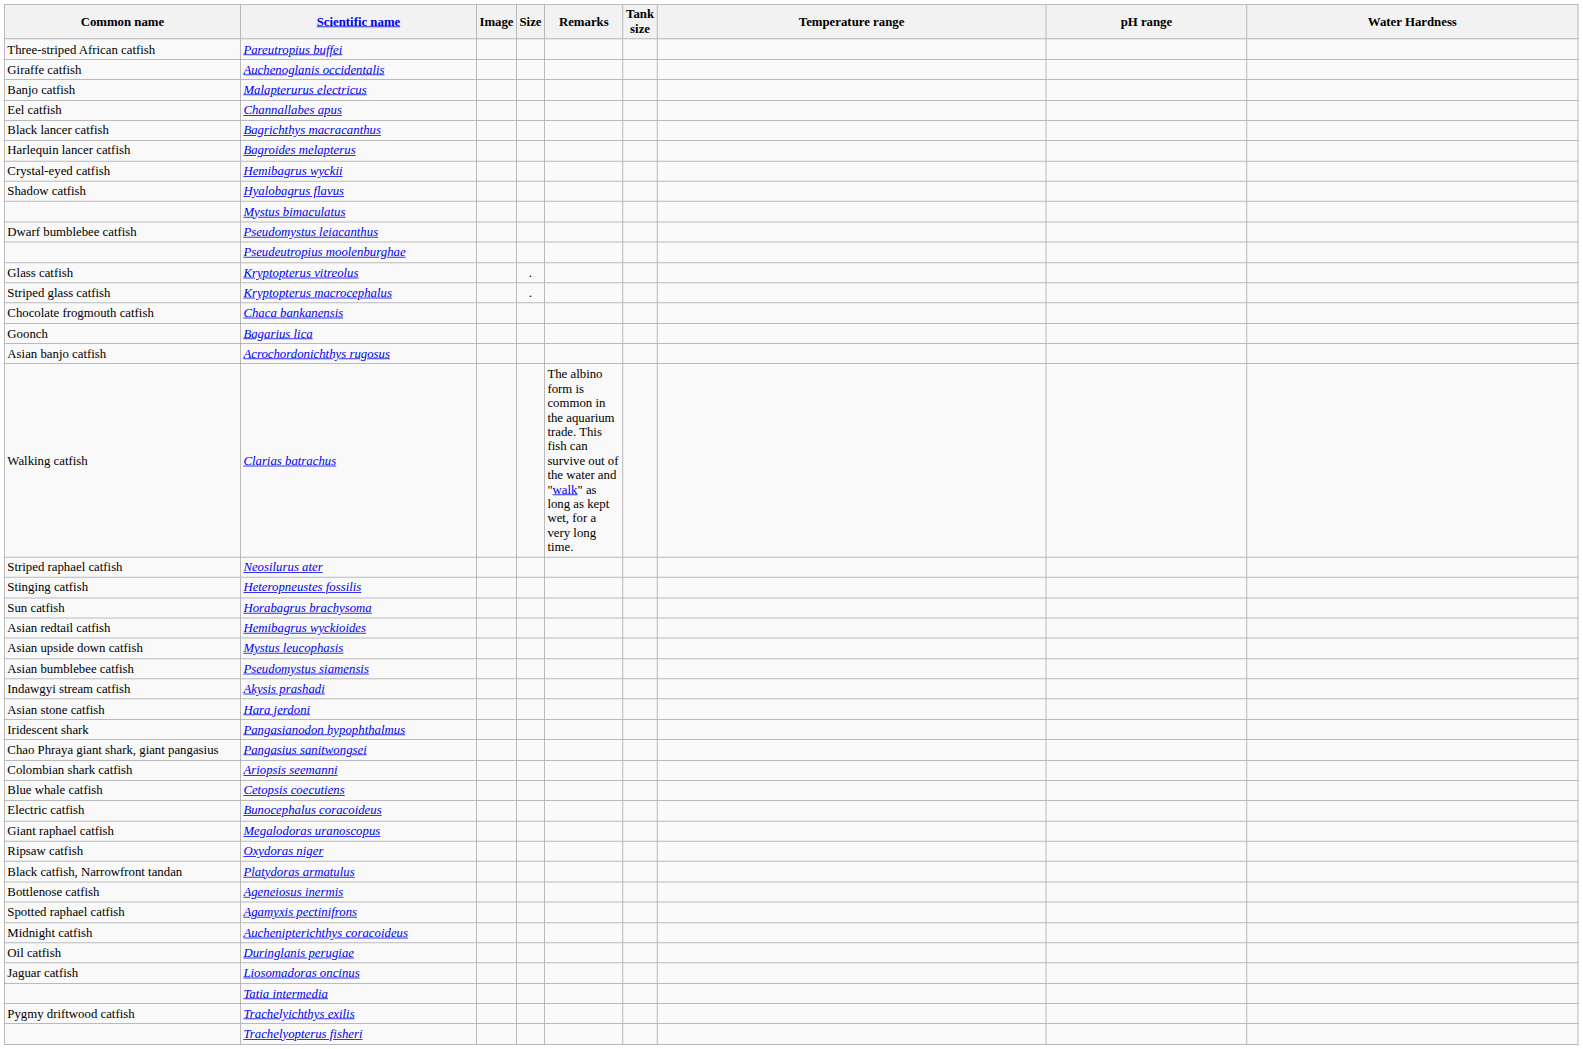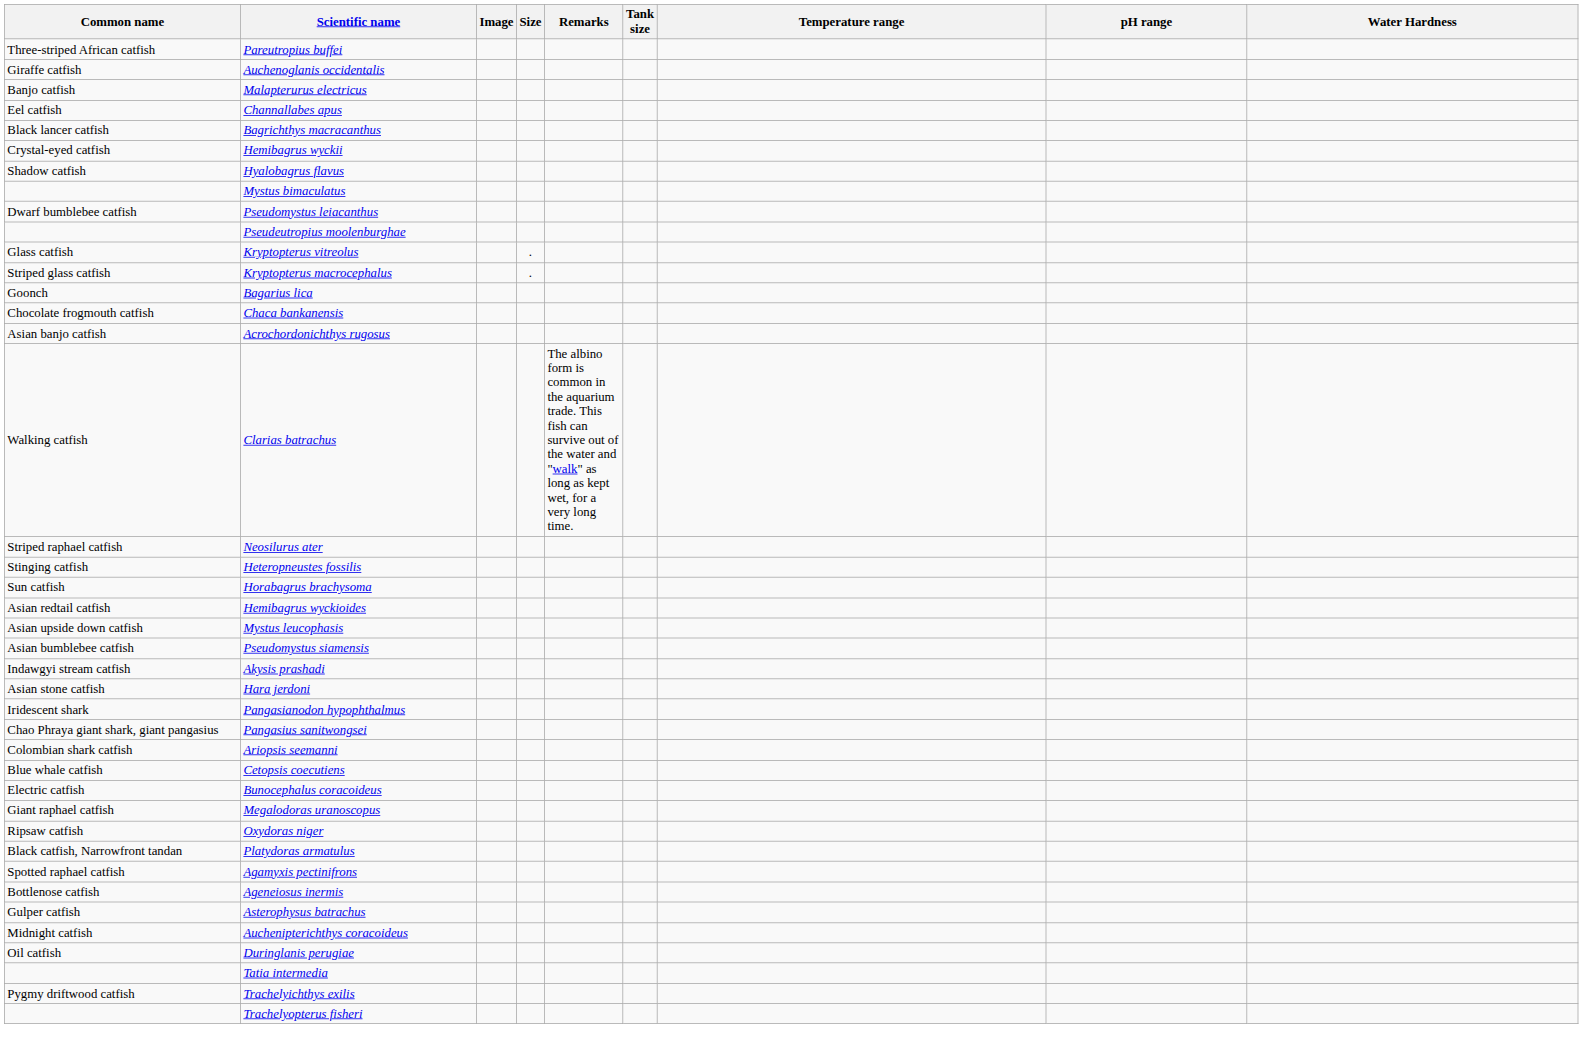 <table class="wikitable sortable">
 <tr>
 <th width="15%">Common name</th>
 <th width="15%"><a href='#'>Scientific name</a></th>
 <th width="1%">Image</th>
 <th width="1%">Size</th>
 <th width="5%">Remarks</th>
 <th width="1%">Tank size</th>
 <th class="unsortable">Temperature range</th>
 <th class="unsortable">pH range</th>
 <th>Water Hardness</th>
 </tr>
 <tr>
 <td>Three-striped African catfish</td>
 <td><em><a href='#'>Pareutropius buffei</a></em></td>
 <td></td>
 <td align="center"></td>
 <td></td>
 <td></td>
 <td></td>
 <td></td>
 <td></td>
 </tr>
 <tr>
 <td>Giraffe catfish</td>
 <td><em><a href='#'>Auchenoglanis occidentalis</a></em></td>
 <td></td>
 <td align="center"></td>
 <td></td>
 <td></td>
 <td></td>
 <td></td>
 <td></td>
 </tr>
 <tr>
 <td>Banjo catfish</td>
 <td><em><a href='#'>Malapterurus electricus</a></em></td>
 <td></td>
 <td align="center"></td>
 <td></td>
 <td></td>
 <td></td>
 <td></td>
 <td></td>
 </tr>
 <tr>
 <td>Eel catfish</td>
 <td><em><a href='#'>Channallabes apus</a></em></td>
 <td></td>
 <td align="center"></td>
 <td></td>
 <td></td>
 <td></td>
 <td></td>
 <td></td>
 </tr>
 <tr>
 <td>Black lancer catfish</td>
 <td><em><a href='#'>Bagrichthys macracanthus</a></em></td>
-<td></td>
-<td align="center"></td>
-<td></td>
-<td></td>
-<td></td>
-<td></td>
-<td></td>
-</tr>
-<tr>
-<td>Harlequin lancer catfish</td>
-<td><em><a href='#'>Bagroides melapterus</a></em></td>
 <td></td>
 <td align="center"></td>
 <td></td>
 <td></td>
 <td></td>
 <td></td>
 <td></td>
 </tr>
 <tr>
 <td>Crystal-eyed catfish</td>
 <td><em><a href='#'>Hemibagrus wyckii</a></em></td>
 <td></td>
 <td align="center"></td>
 <td></td>
 <td></td>
 <td></td>
 <td></td>
 <td></td>
 </tr>
 <tr>
 <td>Shadow catfish</td>
 <td><em><a href='#'>Hyalobagrus flavus</a></em></td>
 <td align="center"></td>
 <td align="center"></td>
 <td></td>
 <td></td>
 <td></td>
 <td></td>
 <td></td>
 </tr>
 <tr>
 <td></td>
 <td><em><a href='#'>Mystus bimaculatus</a></em></td>
 <td align="center"></td>
 <td align="center"></td>
 <td></td>
 <td></td>
 <td></td>
 <td></td>
 <td></td>
 </tr>
 <tr>
 <td>Dwarf bumblebee catfish</td>
 <td><em><a href='#'>Pseudomystus leiacanthus</a></em></td>
 <td align="center"></td>
 <td align="center"></td>
 <td></td>
 <td></td>
 <td></td>
 <td></td>
 <td></td>
 </tr>
 <tr>
 <td></td>
 <td><em><a href='#'>Pseudeutropius moolenburghae</a></em></td>
 <td align="center"></td>
 <td align="center"></td>
 <td></td>
 <td></td>
 <td></td>
 <td></td>
 <td></td>
 </tr>
 <tr>
 <td>Glass catfish</td>
 <td><em><a href='#'>Kryptopterus vitreolus</a></em></td>
 <td align="center"></td>
 <td align="center">.</td>
 <td></td>
 <td></td>
 <td></td>
 <td></td>
 <td></td>
 </tr>
 <tr>
 <td>Striped glass catfish</td>
 <td><em><a href='#'>Kryptopterus macrocephalus</a></em></td>
 <td></td>
 <td align="center">.</td>
 <td></td>
 <td></td>
 <td></td>
 <td></td>
 <td></td>
 </tr>
 <tr>
-<td>Chocolate frogmouth catfish</td>
-<td><em><a href='#'>Chaca bankanensis</a></em></td>
+<td>Goonch</td>
+<td><em><a href='#'>Bagarius lica</a></em></td>
 <td align="center"></td>
 <td align="center"></td>
 <td></td>
 <td></td>
 <td></td>
 <td></td>
 <td></td>
 </tr>
 <tr>
-<td>Goonch</td>
-<td><em><a href='#'>Bagarius lica</a></em></td>
+<td>Chocolate frogmouth catfish</td>
+<td><em><a href='#'>Chaca bankanensis</a></em></td>
 <td align="center"></td>
 <td align="center"></td>
 <td></td>
 <td></td>
 <td></td>
 <td></td>
 <td></td>
 </tr>
 <tr>
 <td>Asian banjo catfish</td>
 <td><em><a href='#'>Acrochordonichthys rugosus</a></em></td>
 <td align="center"></td>
 <td align="center"></td>
 <td></td>
 <td></td>
 <td></td>
 <td></td>
 <td></td>
 </tr>
 <tr>
 <td>Walking catfish</td>
 <td><em><a href='#'>Clarias batrachus</a></em></td>
 <td align="center"></td>
 <td align="center"></td>
 <td>The albino form is common in the aquarium trade. This fish can survive out of the water and "<a href='#'>walk</a>" as long as kept wet, for a very long time.</td>
 <td></td>
 <td></td>
 <td></td>
 <td></td>
 </tr>
 <tr>
 <td>Striped raphael catfish</td>
 <td><em><a href='#'>Neosilurus ater</a></em></td>
 <td align="center"></td>
 <td align="center"></td>
 <td></td>
 <td></td>
 <td></td>
 <td></td>
 <td></td>
 </tr>
 <tr>
 <td>Stinging catfish</td>
 <td><em><a href='#'>Heteropneustes fossilis</a></em></td>
 <td align="center"></td>
 <td align="center"></td>
 <td></td>
 <td></td>
 <td></td>
 <td></td>
 <td></td>
 </tr>
 <tr>
 <td>Sun catfish</td>
 <td><em><a href='#'>Horabagrus brachysoma</a></em></td>
 <td align="center"></td>
 <td align="center"></td>
 <td></td>
 <td></td>
 <td></td>
 <td></td>
 <td></td>
 </tr>
 <tr>
 <td>Asian redtail catfish</td>
 <td><em><a href='#'>Hemibagrus wyckioides</a></em></td>
 <td></td>
 <td align="center"></td>
 <td></td>
 <td></td>
 <td></td>
 <td></td>
 <td></td>
 </tr>
 <tr>
 <td>Asian upside down catfish</td>
 <td><em><a href='#'>Mystus leucophasis</a></em></td>
 <td align="center"></td>
 <td align="center"></td>
 <td></td>
 <td></td>
 <td></td>
 <td></td>
 <td></td>
 </tr>
 <tr>
 <td>Asian bumblebee catfish</td>
 <td><em><a href='#'>Pseudomystus siamensis</a></em></td>
 <td align="center"></td>
 <td align="center"></td>
 <td></td>
 <td></td>
 <td></td>
 <td></td>
 <td></td>
 </tr>
 <tr>
 <td>Indawgyi stream catfish</td>
 <td><em><a href='#'>Akysis prashadi</a></em></td>
 <td align="center"></td>
 <td align="center"></td>
 <td></td>
 <td></td>
 <td></td>
 <td></td>
 <td></td>
 </tr>
 <tr>
 <td>Asian stone catfish</td>
 <td><em><a href='#'>Hara jerdoni</a></em></td>
 <td align="center"></td>
 <td align="center"></td>
 <td></td>
 <td></td>
 <td></td>
 <td></td>
 <td></td>
 </tr>
 <tr>
 <td>Iridescent shark</td>
 <td><em><a href='#'>Pangasianodon hypophthalmus</a></em></td>
 <td align="center"></td>
 <td align="center"></td>
 <td></td>
 <td></td>
 <td></td>
 <td></td>
 <td></td>
 </tr>
 <tr>
 <td>Chao Phraya giant shark, giant pangasius</td>
 <td><em><a href='#'>Pangasius sanitwongsei</a></em></td>
 <td></td>
 <td align="center"></td>
 <td></td>
 <td></td>
 <td></td>
 <td></td>
 <td></td>
 </tr>
 <tr>
 <td>Colombian shark catfish</td>
 <td><em><a href='#'>Ariopsis seemanni</a></em></td>
 <td align="center"></td>
 <td align="center"></td>
 <td></td>
 <td></td>
 <td></td>
 <td></td>
 <td></td>
 </tr>
 <tr>
 <td>Blue whale catfish</td>
 <td><em><a href='#'>Cetopsis coecutiens</a></em></td>
 <td align="center"></td>
 <td align="center"></td>
 <td></td>
 <td></td>
 <td></td>
 <td></td>
 <td></td>
 </tr>
 <tr>
 <td>Electric catfish</td>
 <td><em><a href='#'>Bunocephalus coracoideus</a></em></td>
 <td align="center"></td>
 <td align="center"></td>
 <td></td>
 <td></td>
 <td></td>
 <td></td>
 <td></td>
 </tr>
 <tr>
 <td>Giant raphael catfish</td>
 <td><em><a href='#'>Megalodoras uranoscopus</a></em></td>
 <td align="center"></td>
 <td align="center"></td>
 <td></td>
 <td></td>
 <td></td>
 <td></td>
 <td></td>
 </tr>
 <tr>
 <td>Ripsaw catfish</td>
 <td><em><a href='#'>Oxydoras niger</a></em></td>
 <td align="center"></td>
 <td align="center"></td>
 <td></td>
 <td></td>
 <td></td>
 <td></td>
 <td></td>
 </tr>
 <tr>
 <td>Black catfish, Narrowfront tandan</td>
 <td><em><a href='#'>Platydoras armatulus</a></em></td>
 <td align="center"></td>
 <td align="center"></td>
 <td></td>
 <td></td>
 <td></td>
 <td></td>
 <td></td>
 </tr>
 <tr>
+<td>Spotted raphael catfish</td>
+<td><em><a href='#'>Agamyxis pectinifrons</a></em></td>
+<td align="center"></td>
+<td align="center"></td>
+<td></td>
+<td></td>
+<td></td>
+<td></td>
+<td></td>
+</tr>
+<tr>
 <td>Bottlenose catfish</td>
 <td><em><a href='#'>Ageneiosus inermis</a></em></td>
 <td align="center"></td>
 <td align="center"></td>
 <td></td>
 <td></td>
 <td></td>
 <td></td>
 <td></td>
 </tr>
 <tr>
-<td>Spotted raphael catfish</td>
-<td><em><a href='#'>Agamyxis pectinifrons</a></em></td>
+<td>Gulper catfish</td>
+<td><em><a href='#'>Asterophysus batrachus</a></em></td>
 <td align="center"></td>
 <td align="center"></td>
 <td></td>
 <td></td>
 <td></td>
 <td></td>
 <td></td>
 </tr>
 <tr>
 <td>Midnight catfish</td>
 <td><em><a href='#'>Auchenipterichthys coracoideus</a></em></td>
 <td align="center"></td>
 <td align="center"></td>
 <td></td>
 <td></td>
 <td></td>
 <td></td>
 <td></td>
 </tr>
 <tr>
 <td>Oil catfish</td>
 <td><em><a href='#'>Duringlanis perugiae</a></em></td>
-<td align="center"></td>
-<td align="center"></td>
-<td></td>
-<td></td>
-<td></td>
-<td></td>
-<td></td>
-</tr>
-<tr>
-<td>Jaguar catfish</td>
-<td><em><a href='#'>Liosomadoras oncinus</a></em></td>
 <td align="center"></td>
 <td align="center"></td>
 <td></td>
 <td></td>
 <td></td>
 <td></td>
 <td></td>
 </tr>
 <tr>
 <td></td>
 <td><em><a href='#'>Tatia intermedia</a></em></td>
 <td align="center"></td>
 <td align="center"></td>
 <td></td>
 <td></td>
 <td></td>
 <td></td>
 <td></td>
 </tr>
 <tr>
 <td>Pygmy driftwood catfish</td>
 <td><em><a href='#'>Trachelyichthys exilis</a></em></td>
 <td align="center"></td>
 <td align="center"></td>
 <td></td>
 <td></td>
 <td></td>
 <td></td>
 <td></td>
 </tr>
 <tr>
 <td></td>
 <td><em><a href='#'>Trachelyopterus fisheri</a></em></td>
 <td align="center"></td>
 <td align="center"></td>
 <td></td>
 <td></td>
 <td></td>
 <td></td>
 <td></td>
 </tr>
 </table>
